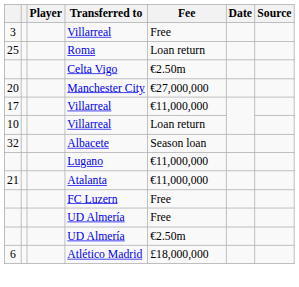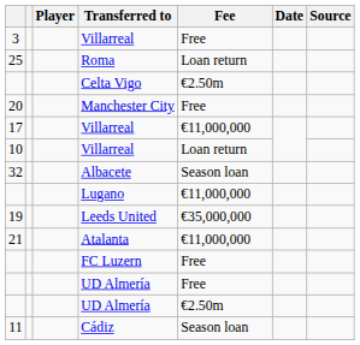 <table class="wikitable plainrowheaders sortable">
 <tr>
 <th></th>
 <th></th>
 <th scope=col>Player</th>
 <th>Transferred to</th>
 <th !scope=col; style="width: 100px;">Fee</th>
 <th scope=col>Date</th>
 <th scope=col>Source</th>
 </tr>
 <tr>
 <td align=center>3</td>
 <td align=center></td>
 <td></td>
 <td> <a href='#'>Villarreal</a></td>
 <td>Free</td>
 <td></td>
 <td></td>
 </tr>
 <tr>
 <td align=center>25</td>
 <td align=center></td>
 <td></td>
 <td> <a href='#'>Roma</a></td>
 <td>Loan return</td>
 <td></td>
 <td></td>
 </tr>
 <tr>
 <td align=center></td>
 <td align=center></td>
 <td></td>
 <td> <a href='#'>Celta Vigo</a></td>
 <td>€2.50m</td>
 <td></td>
 <td></td>
 </tr>
 <tr>
 <td align=center>20</td>
 <td align=center></td>
 <td></td>
 <td> <a href='#'>Manchester City</a></td>
-<td>€27,000,000</td>
+<td>Free</td>
 <td></td>
 <td></td>
 </tr>
 <tr>
 <td align=center>17</td>
 <td align=center></td>
 <td></td>
 <td> <a href='#'>Villarreal</a></td>
 <td>€11,000,000</td>
 <td rowspan=2></td>
 <td></td>
 </tr>
 <tr>
 <td align=center>10</td>
 <td align=center></td>
 <td></td>
 <td> <a href='#'>Villarreal</a></td>
 <td>Loan return</td>
 <td></td>
 </tr>
 <tr>
 <td align=center>32</td>
 <td align=center></td>
 <td></td>
 <td> <a href='#'>Albacete</a></td>
 <td>Season loan</td>
 <td></td>
 <td></td>
 </tr>
 <tr>
 <td align=center></td>
 <td align=center></td>
 <td></td>
 <td> <a href='#'>Lugano</a></td>
 <td>€11,000,000</td>
+<td></td>
+<td></td>
+</tr>
+<tr>
+<td align=center>19</td>
+<td align=center></td>
+<td></td>
+<td> <a href='#'>Leeds United</a></td>
+<td>€35,000,000</td>
 <td></td>
 <td></td>
 </tr>
 <tr>
 <td align=center>21</td>
 <td align=center></td>
 <td></td>
 <td> <a href='#'>Atalanta</a></td>
 <td>€11,000,000</td>
 <td></td>
 <td></td>
 </tr>
 <tr>
 <td align=center></td>
 <td align=center></td>
 <td></td>
 <td> <a href='#'>FC Luzern</a></td>
 <td>Free</td>
 <td></td>
 <td></td>
 </tr>
 <tr>
 <td align=center></td>
 <td align=center></td>
 <td></td>
 <td> <a href='#'>UD Almería</a></td>
 <td>Free</td>
 <td></td>
 <td></td>
 </tr>
 <tr>
 <td align=center></td>
 <td align=center></td>
 <td></td>
 <td> <a href='#'>UD Almería</a></td>
 <td>€2.50m</td>
 <td></td>
 <td></td>
 </tr>
 <tr>
-<td align=center>6</td>
+<td align=center>11</td>
 <td align=center></td>
 <td></td>
-<td> <a href='#'>Atlético Madrid</a></td>
-<td>£18,000,000</td>
+<td> <a href='#'>Cádiz</a></td>
+<td>Season loan</td>
 <td></td>
 <td></td>
 </tr>
 </table>
